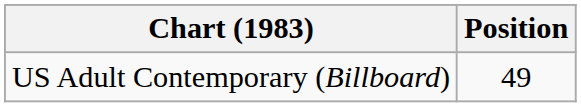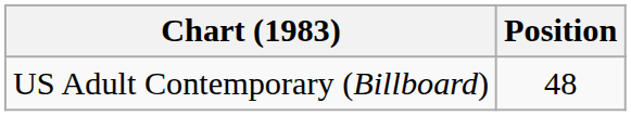 <table class="wikitable">
 <tr>
 <th>Chart (1983)</th>
 <th>Position</th>
 </tr>
 <tr>
 <td>US Adult Contemporary (<em>Billboard</em>)</td>
-<td align="center">49</td>
+<td align="center">48</td>
 </tr>
 </table>
